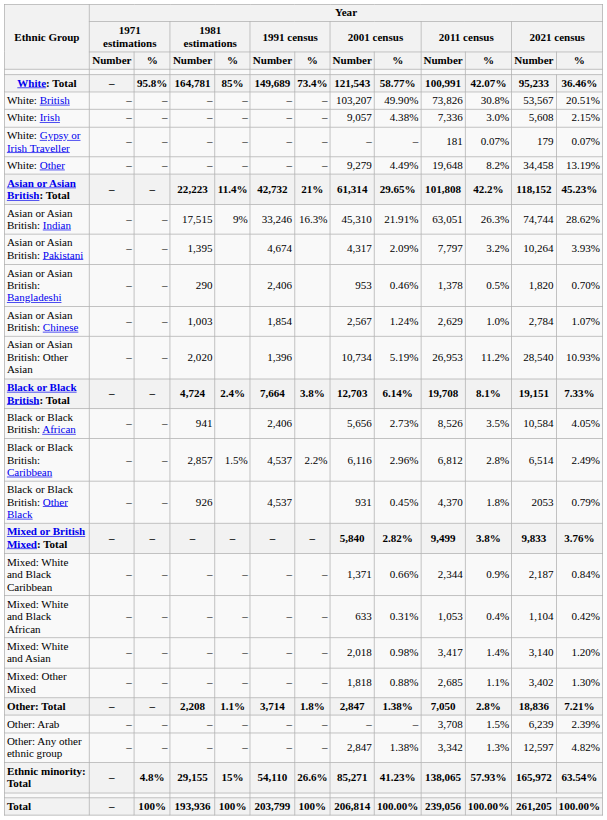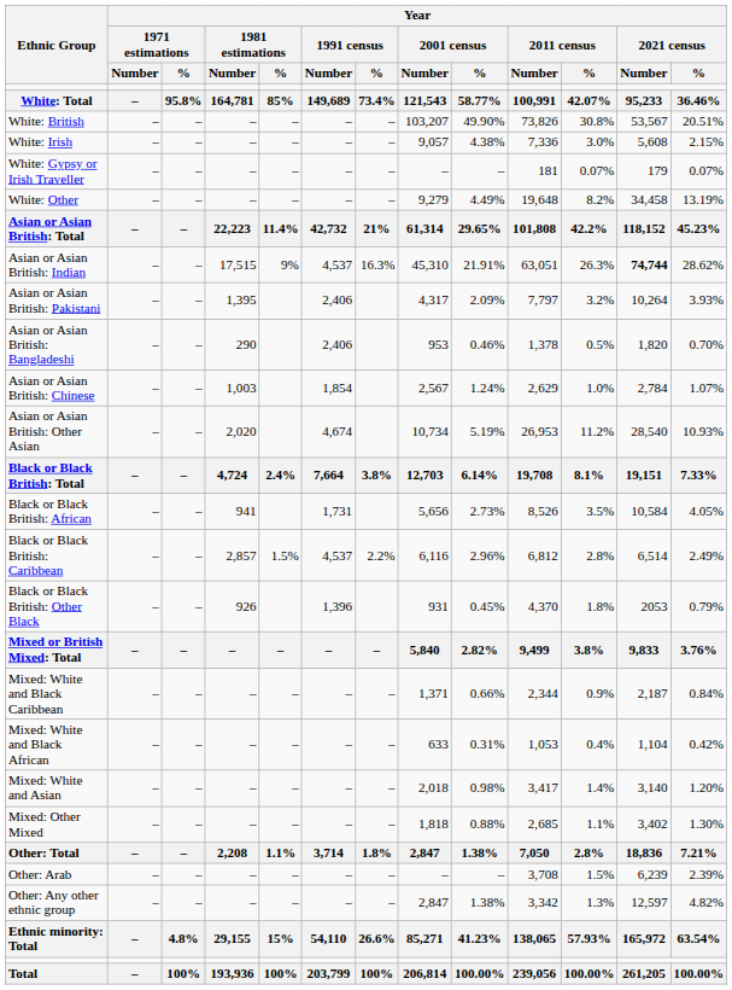 <table class="wikitable sortable" style="text-align:right">
 <tr>
 <th rowspan="3">Ethnic Group</th>
 <th colspan="12">Year</th>
 </tr>
 <tr>
 <th colspan="2">1971 estimations</th>
 <th colspan="2">1981 estimations</th>
 <th colspan="2">1991 census</th>
 <th colspan="2">2001 census</th>
 <th colspan="2">2011 census</th>
 <th colspan="2">2021 census</th>
 </tr>
 <tr>
 <th>Number</th>
 <th>%</th>
 <th>Number</th>
 <th>%</th>
 <th>Number</th>
 <th>%</th>
 <th>Number</th>
 <th>%</th>
 <th>Number</th>
 <th>%</th>
 <th>Number</th>
 <th>%</th>
 </tr>
 <tr>
 <td></td>
 <td></td>
 <td></td>
 <td></td>
 <td></td>
 <td></td>
 <td></td>
 <td></td>
 <td></td>
 <td></td>
 <td></td>
 </tr>
 <tr>
 <th><a href='#'>White</a>: Total</th>
 <th>–</th>
 <th>95.8%</th>
 <th>164,781</th>
 <th>85%</th>
 <th>149,689</th>
 <th>73.4%</th>
 <th>121,543</th>
 <th>58.77%</th>
 <th>100,991</th>
 <th>42.07%</th>
 <th>95,233</th>
 <th>36.46%</th>
 </tr>
 <tr>
 <td style="text-align:left">White: <a href='#'>British</a></td>
 <td>–</td>
 <td>–</td>
 <td>–</td>
 <td>–</td>
 <td>–</td>
 <td>–</td>
 <td>103,207</td>
 <td>49.90%</td>
 <td>73,826</td>
 <td>30.8%</td>
 <td>53,567</td>
 <td>20.51%</td>
 </tr>
 <tr>
 <td style="text-align:left">White: <a href='#'>Irish</a></td>
 <td>–</td>
 <td>–</td>
 <td>–</td>
 <td>–</td>
 <td>–</td>
 <td>–</td>
 <td>9,057</td>
 <td>4.38%</td>
 <td>7,336</td>
 <td>3.0%</td>
 <td>5,608</td>
 <td>2.15%</td>
 </tr>
 <tr>
 <td style="text-align:left">White: <a href='#'>Gypsy or Irish Traveller</a></td>
 <td>–</td>
 <td>–</td>
 <td>–</td>
 <td>–</td>
 <td>–</td>
 <td>–</td>
 <td>–</td>
 <td>–</td>
 <td>181</td>
 <td>0.07%</td>
 <td>179</td>
 <td>0.07%</td>
 </tr>
 <tr>
 <td style="text-align:left">White: <a href='#'>Other</a></td>
 <td>–</td>
 <td>–</td>
 <td>–</td>
 <td>–</td>
 <td>–</td>
 <td>–</td>
 <td>9,279</td>
 <td>4.49%</td>
 <td>19,648</td>
 <td>8.2%</td>
 <td>34,458</td>
 <td>13.19%</td>
 </tr>
 <tr>
 <th style="text-align:left"><a href='#'>Asian or Asian British</a>: Total</th>
 <th>–</th>
 <th>–</th>
 <th>22,223</th>
 <th>11.4%</th>
 <th>42,732</th>
 <th>21%</th>
 <th>61,314</th>
 <th>29.65%</th>
 <th>101,808</th>
 <th>42.2%</th>
 <th>118,152</th>
 <th>45.23%</th>
 </tr>
 <tr>
 <td style="text-align:left">Asian or Asian British: <a href='#'>Indian</a></td>
 <td>–</td>
 <td>–</td>
 <td>17,515</td>
 <td>9%</td>
-<td>33,246</td>
+<td>4,537</td>
 <td>16.3%</td>
 <td>45,310</td>
 <td>21.91%</td>
 <td>63,051</td>
 <td>26.3%</td>
-<td>74,744</td>
+<td><strong>74,744</strong></td>
 <td>28.62%</td>
 </tr>
 <tr>
 <td style="text-align:left">Asian or Asian British: <a href='#'>Pakistani</a></td>
 <td>–</td>
 <td>–</td>
 <td>1,395</td>
 <td></td>
-<td>4,674</td>
+<td>2,406</td>
 <td></td>
 <td>4,317</td>
 <td>2.09%</td>
 <td>7,797</td>
 <td>3.2%</td>
 <td>10,264</td>
 <td>3.93%</td>
 </tr>
 <tr>
 <td style="text-align:left">Asian or Asian British: <a href='#'>Bangladeshi</a></td>
 <td>–</td>
 <td>–</td>
 <td>290</td>
 <td></td>
 <td>2,406</td>
 <td></td>
 <td>953</td>
 <td>0.46%</td>
 <td>1,378</td>
 <td>0.5%</td>
 <td>1,820</td>
 <td>0.70%</td>
 </tr>
 <tr>
 <td style="text-align:left">Asian or Asian British: <a href='#'>Chinese</a></td>
 <td>–</td>
 <td>–</td>
 <td>1,003</td>
 <td></td>
 <td>1,854</td>
 <td></td>
 <td>2,567</td>
 <td>1.24%</td>
 <td>2,629</td>
 <td>1.0%</td>
 <td>2,784</td>
 <td>1.07%</td>
 </tr>
 <tr>
 <td style="text-align:left">Asian or Asian British: Other Asian</td>
 <td>–</td>
 <td>–</td>
 <td>2,020</td>
 <td></td>
-<td>1,396</td>
+<td>4,674</td>
 <td></td>
 <td>10,734</td>
 <td>5.19%</td>
 <td>26,953</td>
 <td>11.2%</td>
 <td>28,540</td>
 <td>10.93%</td>
 </tr>
 <tr>
 <th style="text-align:left"><a href='#'>Black or Black British</a>: Total</th>
 <th>–</th>
 <th>–</th>
 <th>4,724</th>
 <th>2.4%</th>
 <th>7,664</th>
 <th>3.8%</th>
 <th>12,703</th>
 <th>6.14%</th>
 <th>19,708</th>
 <th>8.1%</th>
 <th>19,151</th>
 <th>7.33%</th>
 </tr>
 <tr>
 <td style="text-align:left">Black or Black British: <a href='#'>African</a></td>
 <td>–</td>
 <td>–</td>
 <td>941</td>
 <td></td>
-<td>2,406</td>
+<td>1,731</td>
 <td></td>
 <td>5,656</td>
 <td>2.73%</td>
 <td>8,526</td>
 <td>3.5%</td>
 <td>10,584</td>
 <td>4.05%</td>
 </tr>
 <tr>
 <td style="text-align:left">Black or Black British: <a href='#'>Caribbean</a></td>
 <td>–</td>
 <td>–</td>
 <td>2,857</td>
 <td>1.5%</td>
 <td>4,537</td>
 <td>2.2%</td>
 <td>6,116</td>
 <td>2.96%</td>
 <td>6,812</td>
 <td>2.8%</td>
 <td>6,514</td>
 <td>2.49%</td>
 </tr>
 <tr>
 <td style="text-align:left">Black or Black British: <a href='#'>Other Black</a></td>
 <td>–</td>
 <td>–</td>
 <td>926</td>
 <td></td>
-<td>4,537</td>
+<td>1,396</td>
 <td></td>
 <td>931</td>
 <td>0.45%</td>
 <td>4,370</td>
 <td>1.8%</td>
 <td>2053</td>
 <td>0.79%</td>
 </tr>
 <tr>
 <th style="text-align:left"><a href='#'>Mixed or British Mixed</a>: Total</th>
 <th>–</th>
 <th>–</th>
 <th>–</th>
 <th>–</th>
 <th>–</th>
 <th>–</th>
 <th>5,840</th>
 <th>2.82%</th>
 <th>9,499</th>
 <th>3.8%</th>
 <th>9,833</th>
 <th>3.76%</th>
 </tr>
 <tr>
 <td style="text-align:left">Mixed: White and Black Caribbean</td>
 <td>–</td>
 <td>–</td>
 <td>–</td>
 <td>–</td>
 <td>–</td>
 <td>–</td>
 <td>1,371</td>
 <td>0.66%</td>
 <td>2,344</td>
 <td>0.9%</td>
 <td>2,187</td>
 <td>0.84%</td>
 </tr>
 <tr>
 <td style="text-align:left">Mixed: White and Black African</td>
 <td>–</td>
 <td>–</td>
 <td>–</td>
 <td>–</td>
 <td>–</td>
 <td>–</td>
 <td>633</td>
 <td>0.31%</td>
 <td>1,053</td>
 <td>0.4%</td>
 <td>1,104</td>
 <td>0.42%</td>
 </tr>
 <tr>
 <td style="text-align:left">Mixed: White and Asian</td>
 <td>–</td>
 <td>–</td>
 <td>–</td>
 <td>–</td>
 <td>–</td>
 <td>–</td>
 <td>2,018</td>
 <td>0.98%</td>
 <td>3,417</td>
 <td>1.4%</td>
 <td>3,140</td>
 <td>1.20%</td>
 </tr>
 <tr>
 <td style="text-align:left">Mixed: Other Mixed</td>
 <td>–</td>
 <td>–</td>
 <td>–</td>
 <td>–</td>
 <td>–</td>
 <td>–</td>
 <td>1,818</td>
 <td>0.88%</td>
 <td>2,685</td>
 <td>1.1%</td>
 <td>3,402</td>
 <td>1.30%</td>
 </tr>
 <tr>
 <th style="text-align:left">Other: Total</th>
 <th>–</th>
 <th>–</th>
 <th>2,208</th>
 <th>1.1%</th>
 <th>3,714</th>
 <th>1.8%</th>
 <th>2,847</th>
 <th>1.38%</th>
 <th>7,050</th>
 <th>2.8%</th>
 <th>18,836</th>
 <th>7.21%</th>
 </tr>
 <tr>
 <td style="text-align:left">Other: Arab</td>
 <td>–</td>
 <td>–</td>
 <td>–</td>
 <td>–</td>
 <td>–</td>
 <td>–</td>
 <td>–</td>
 <td>–</td>
 <td>3,708</td>
 <td>1.5%</td>
 <td>6,239</td>
 <td>2.39%</td>
 </tr>
 <tr>
 <td style="text-align:left">Other: Any other ethnic group</td>
 <td>–</td>
 <td>–</td>
 <td>–</td>
 <td>–</td>
 <td>–</td>
 <td>–</td>
 <td>2,847</td>
 <td>1.38%</td>
 <td>3,342</td>
 <td>1.3%</td>
 <td>12,597</td>
 <td>4.82%</td>
 </tr>
 <tr>
 <th style="text-align:left">Ethnic minority: Total</th>
 <th>–</th>
 <th>4.8%</th>
 <th>29,155</th>
 <th>15%</th>
 <th>54,110</th>
 <th>26.6%</th>
 <th>85,271</th>
 <th>41.23%</th>
 <th>138,065</th>
 <th>57.93%</th>
 <th>165,972</th>
 <th>63.54%</th>
 </tr>
 <tr>
 <td></td>
 <td></td>
 <td></td>
 <td></td>
 <td></td>
 <td></td>
 <td></td>
 <td></td>
 <td></td>
 <td></td>
 <td></td>
 </tr>
 <tr>
 <th style="text-align:left">Total</th>
 <th>–</th>
 <th>100%</th>
 <th>193,936</th>
 <th>100%</th>
 <th>203,799</th>
 <th>100%</th>
 <th>206,814</th>
 <th>100.00%</th>
 <th>239,056</th>
 <th>100.00%</th>
 <th>261,205</th>
 <th>100.00%</th>
 </tr>
 </table>
